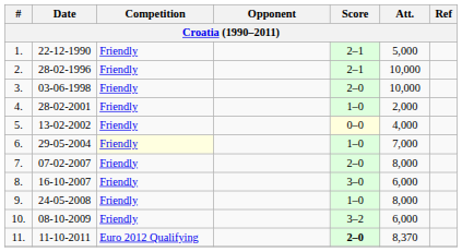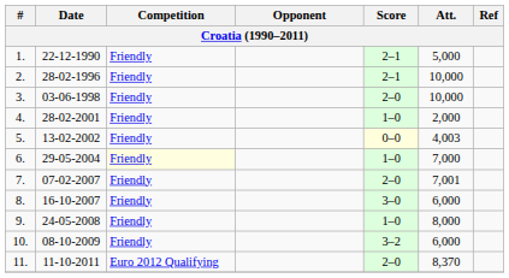 <table class="wikitable" style="font-size:95%; text-align: center;">
 <tr>
 <th width="30">#</th>
 <th width="80">Date</th>
 <th width="150">Competition</th>
 <th width="150">Opponent</th>
 <th width="60">Score</th>
 <th width="60">Att.</th>
 <th width="30">Ref</th>
 </tr>
 <tr>
 <th colspan="7"><a href='#'>Croatia</a> (1990–2011)</th>
 </tr>
 <tr>
 <td>1.</td>
 <td>22-12-1990</td>
 <td align="left"><a href='#'>Friendly</a></td>
 <td align="left"></td>
 <td bgcolor="#ddffdd">2–1</td>
 <td>5,000</td>
 <td></td>
 </tr>
 <tr>
 <td>2.</td>
 <td>28-02-1996</td>
 <td align="left"><a href='#'>Friendly</a></td>
 <td align="left"></td>
 <td bgcolor="#ddffdd">2–1</td>
 <td>10,000</td>
 <td></td>
 </tr>
 <tr>
 <td>3.</td>
 <td>03-06-1998</td>
 <td align="left"><a href='#'>Friendly</a></td>
 <td align="left"></td>
 <td bgcolor="#ddffdd">2–0</td>
 <td>10,000</td>
 <td></td>
 </tr>
 <tr>
 <td>4.</td>
 <td>28-02-2001</td>
 <td align="left"><a href='#'>Friendly</a></td>
 <td align="left"></td>
 <td bgcolor="#ddffdd">1–0</td>
 <td>2,000</td>
 <td></td>
 </tr>
 <tr>
 <td>5.</td>
 <td>13-02-2002</td>
 <td align="left"><a href='#'>Friendly</a></td>
 <td align="left"></td>
 <td bgcolor="#ffffdd">0–0</td>
-<td>4,000</td>
+<td>4,003</td>
 <td></td>
 </tr>
 <tr>
 <td>6.</td>
 <td>29-05-2004</td>
 <td align="left" style="background: lightyellow;"><a href='#'>Friendly</a></td>
 <td align="left"></td>
 <td bgcolor="#ddffdd">1–0</td>
 <td>7,000</td>
 <td></td>
 </tr>
 <tr>
 <td>7.</td>
 <td>07-02-2007</td>
 <td align="left"><a href='#'>Friendly</a></td>
 <td align="left"></td>
 <td bgcolor="#ddffdd">2–0</td>
-<td>8,000</td>
+<td>7,001</td>
 <td></td>
 </tr>
 <tr>
 <td>8.</td>
 <td>16-10-2007</td>
 <td align="left"><a href='#'>Friendly</a></td>
 <td align="left"></td>
 <td bgcolor="#ddffdd">3–0</td>
 <td>6,000</td>
 <td></td>
 </tr>
 <tr>
 <td>9.</td>
 <td>24-05-2008</td>
 <td align="left"><a href='#'>Friendly</a></td>
 <td align="left"></td>
 <td bgcolor="#ddffdd">1–0</td>
 <td>8,000</td>
 <td></td>
 </tr>
 <tr>
 <td>10.</td>
 <td>08-10-2009</td>
 <td align="left"><a href='#'>Friendly</a></td>
 <td align="left"></td>
 <td bgcolor="#ddffdd">3–2</td>
 <td>6,000</td>
 <td></td>
 </tr>
 <tr>
 <td>11.</td>
 <td>11-10-2011</td>
 <td align="left"><a href='#'>Euro 2012 Qualifying</a></td>
 <td align="left"></td>
-<td bgcolor="#ddffdd"><strong>2–0</strong></td>
+<td bgcolor="#ddffdd">2–0</td>
 <td>8,370</td>
 <td></td>
 </tr>
 <tr>
 </tr>
 </table>
